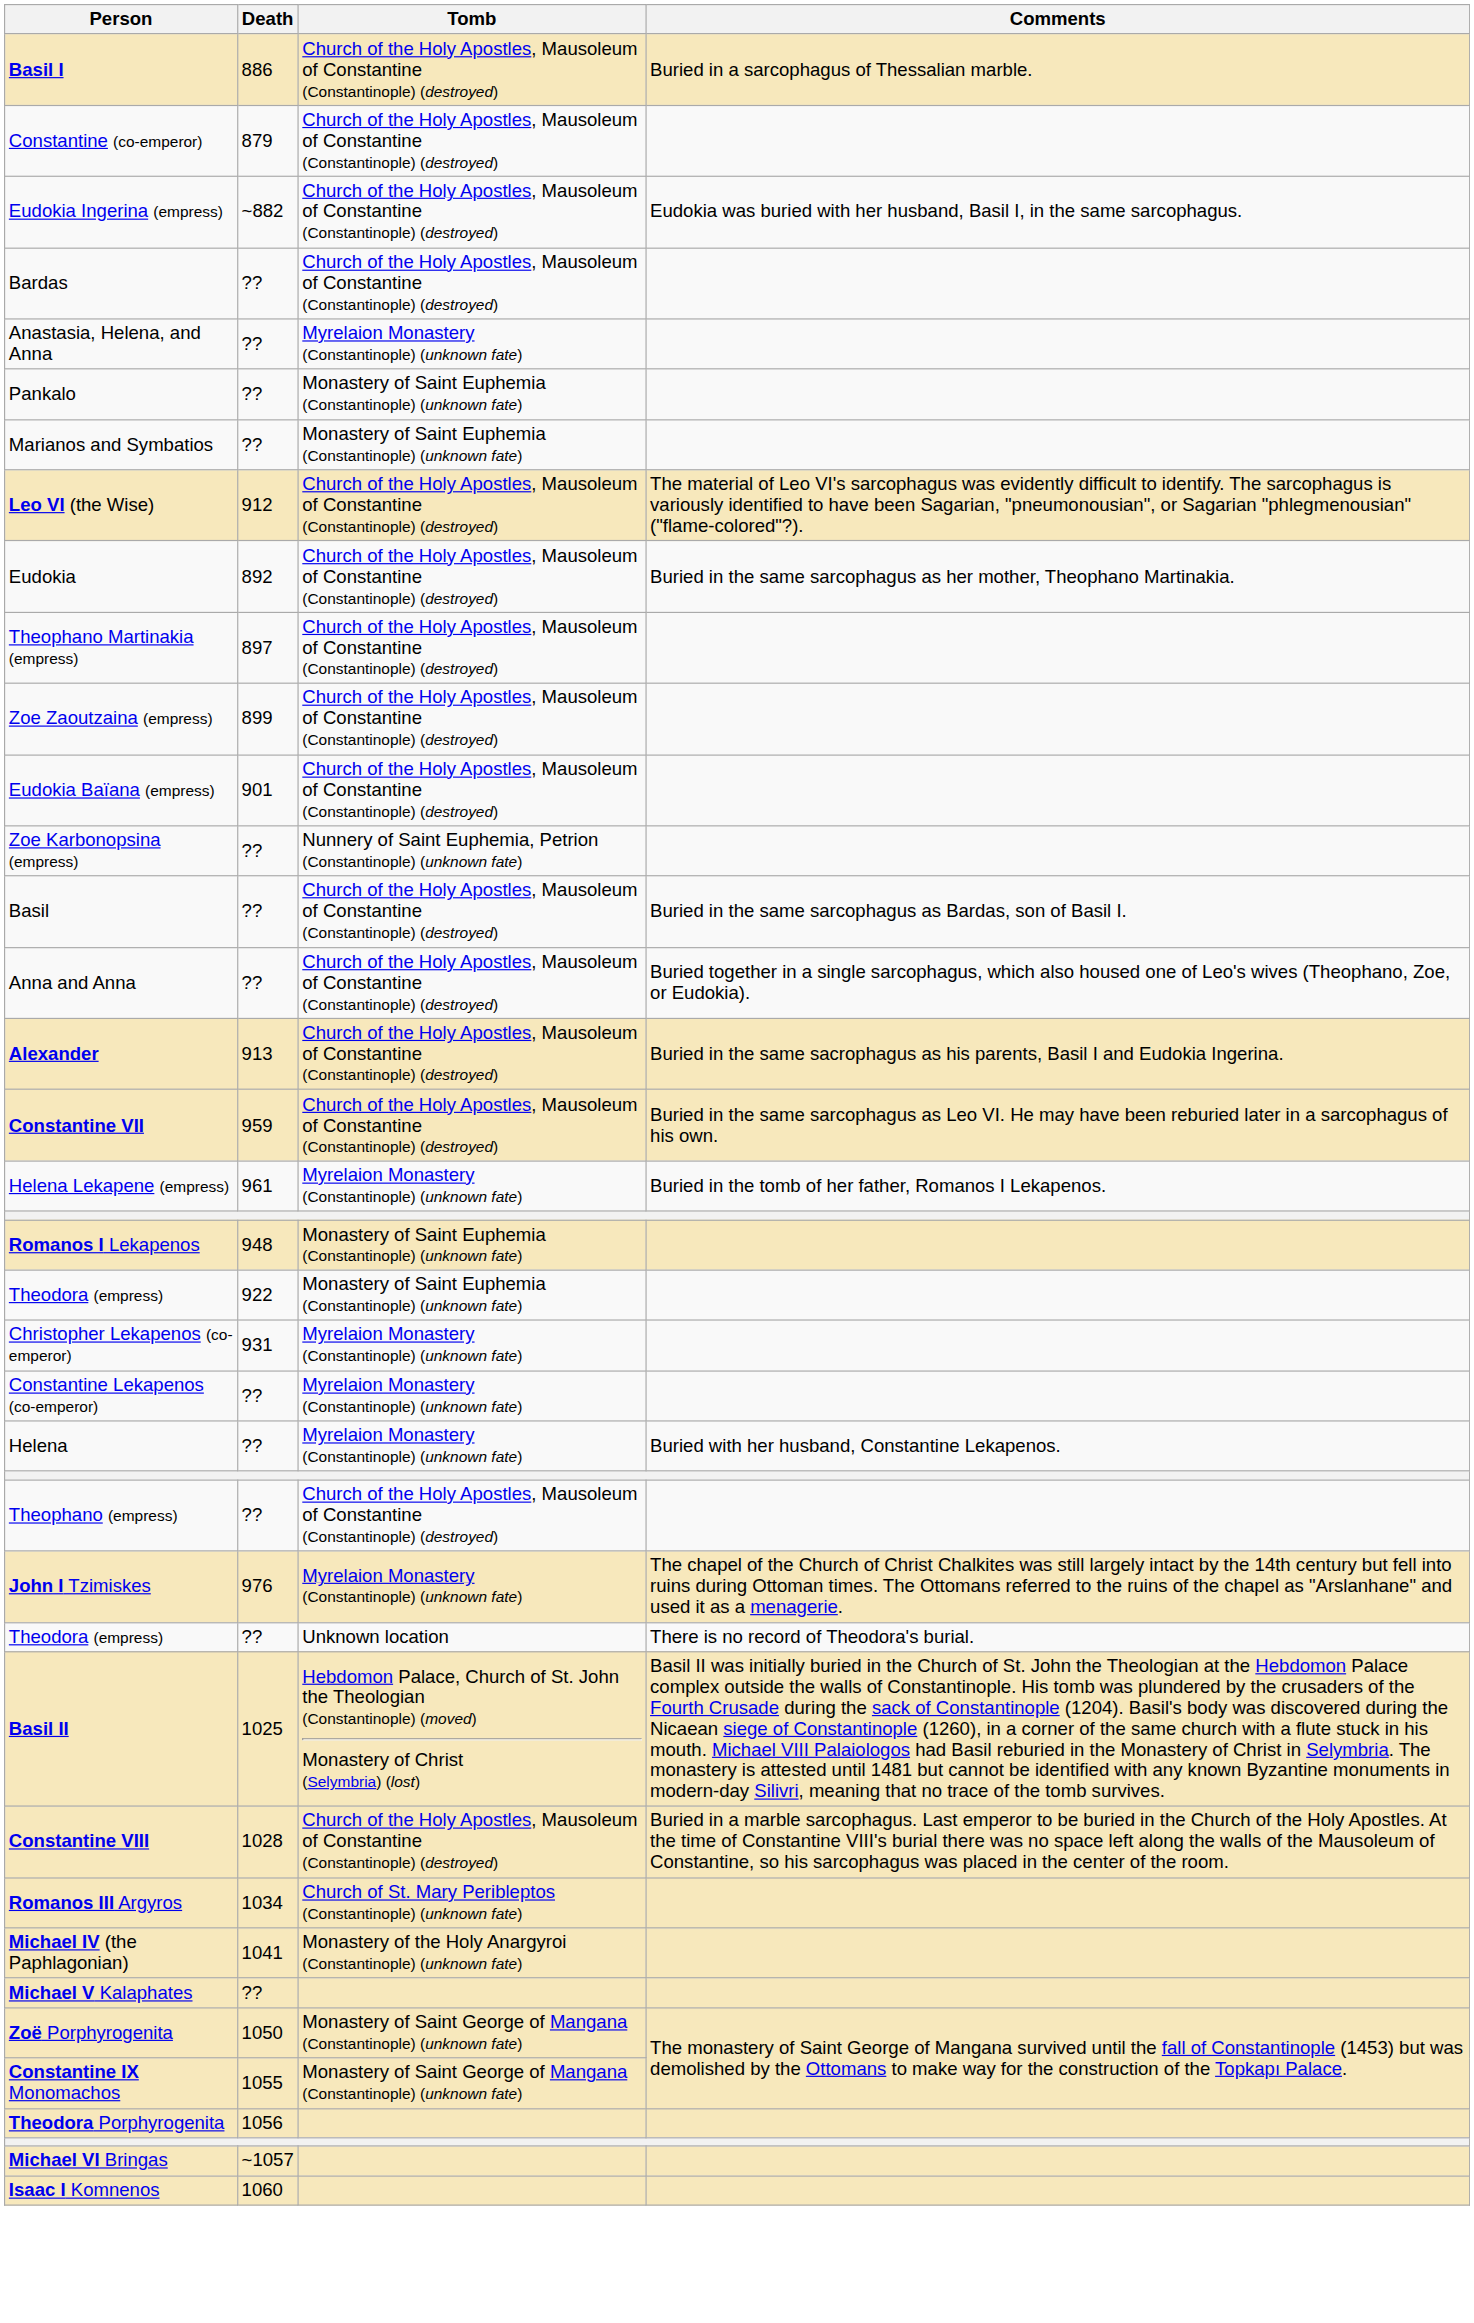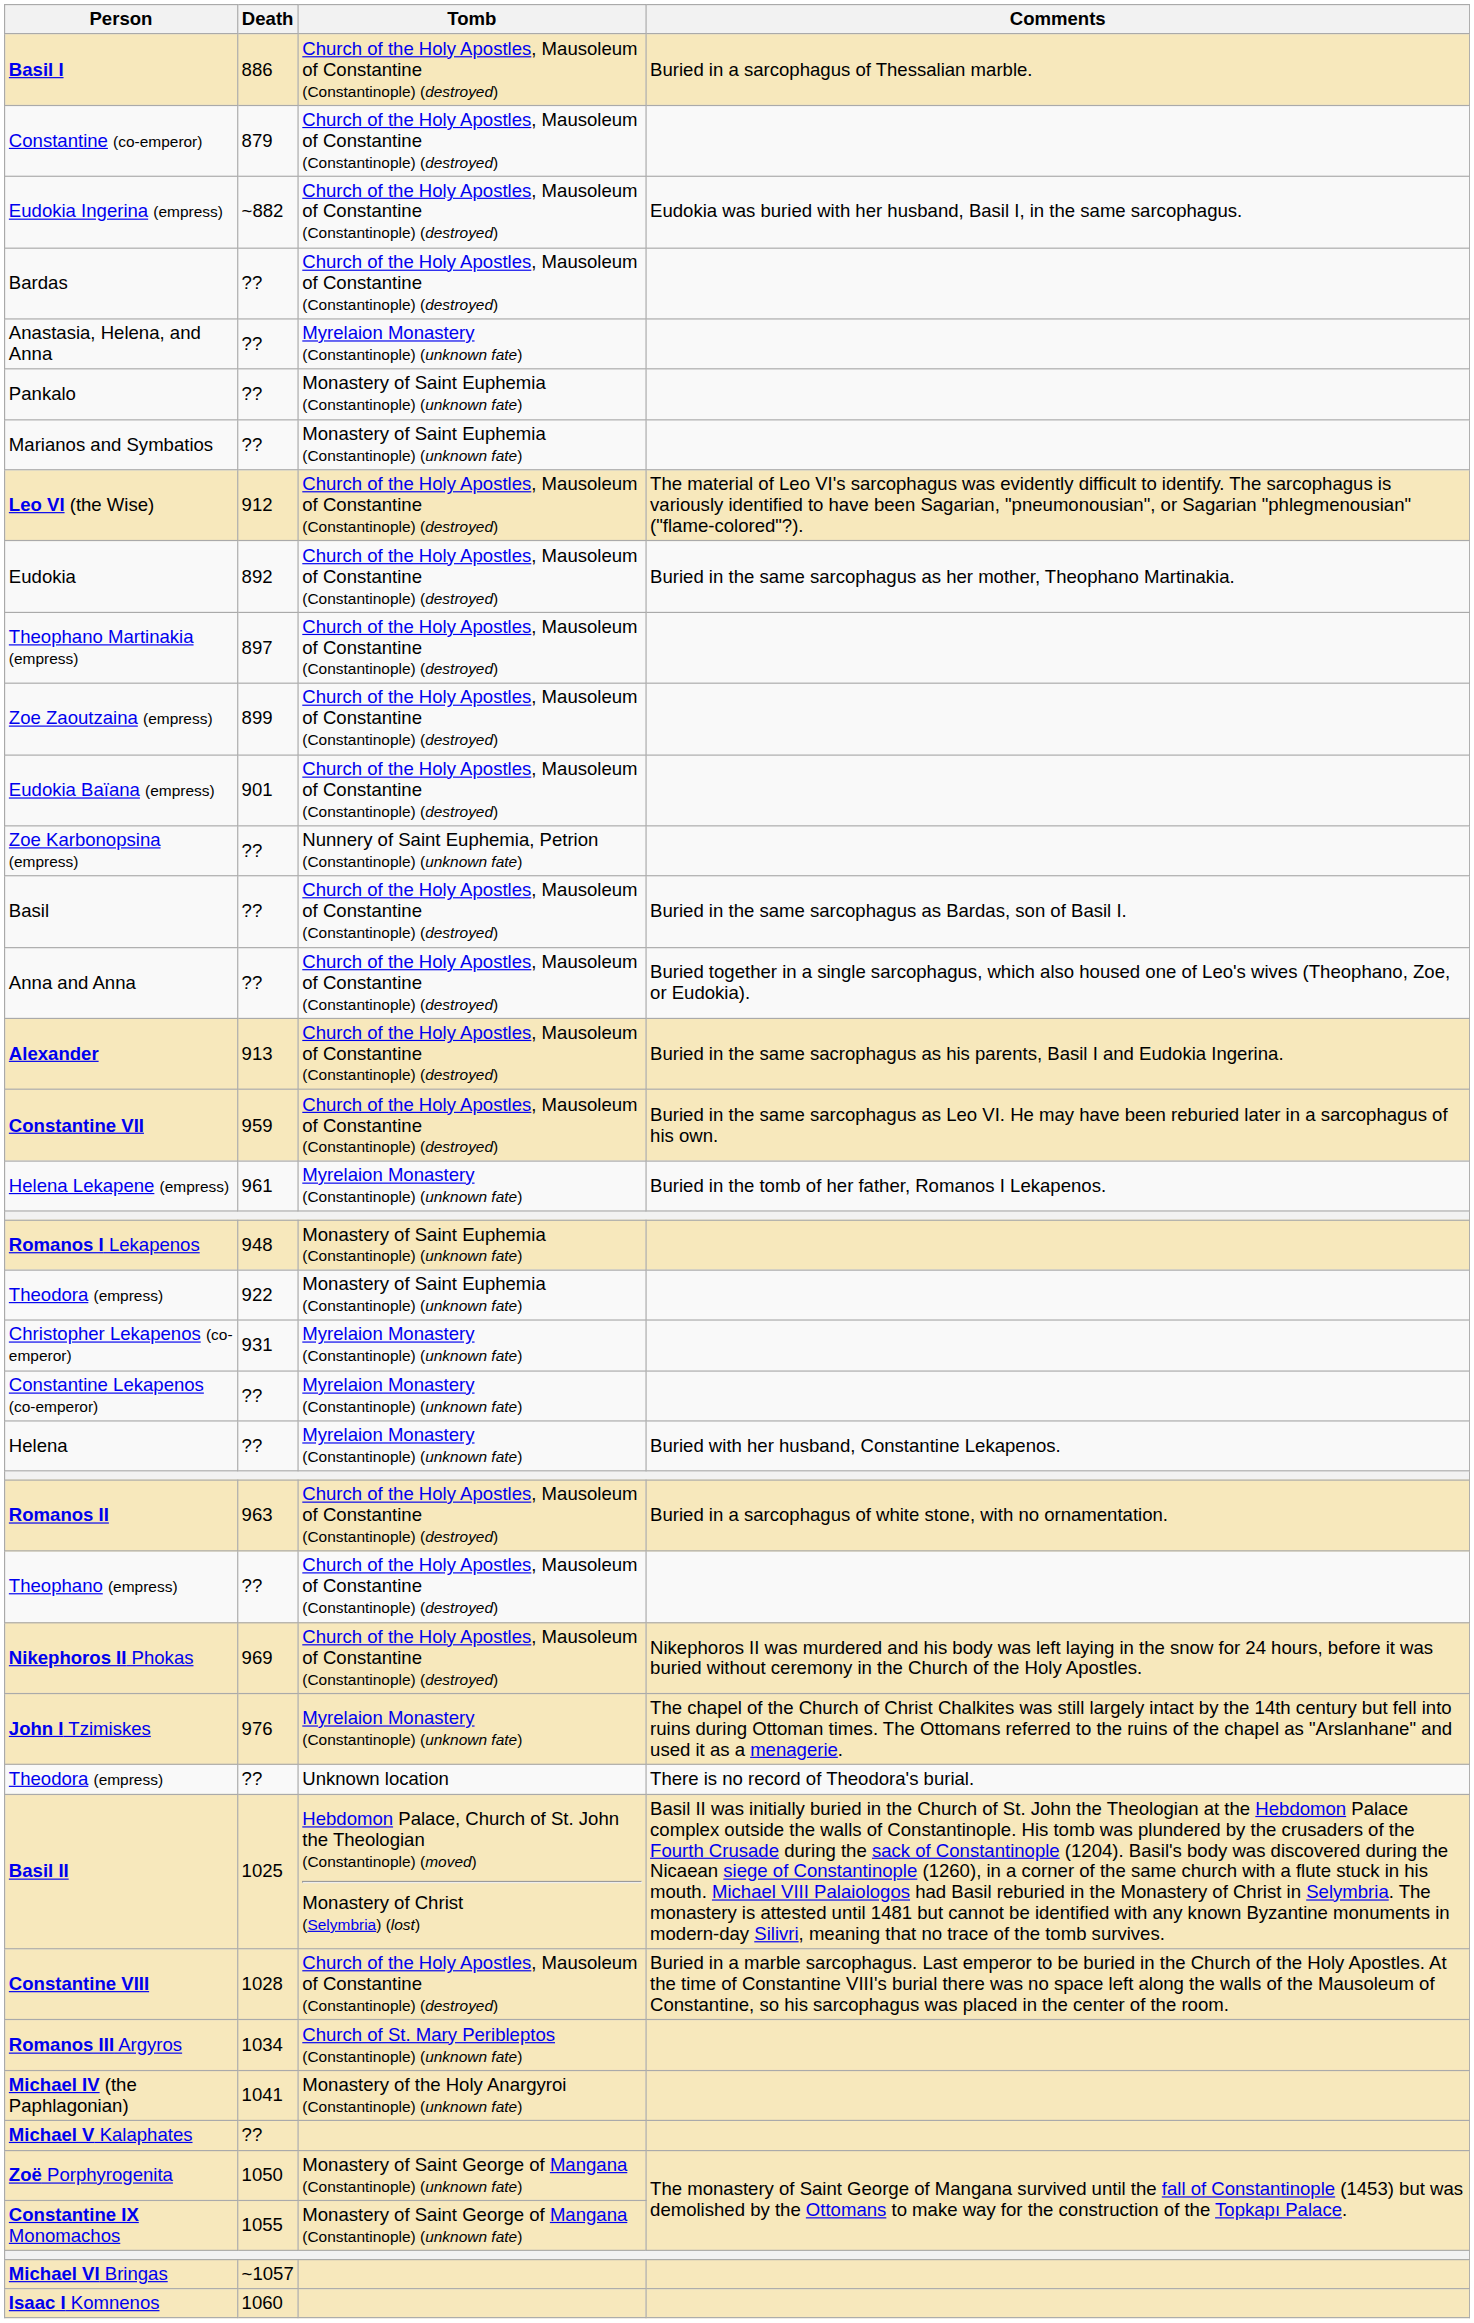 <table class="wikitable plainrowheaders" style="width:100%;">
 <tr>
 <th scope="col" width="16%">Person</th>
 <th scope="col" width="3%">Death</th>
 <th scope="col" width="24%">Tomb</th>
 <th scope="col" width="57%">Comments</th>
 </tr>
 <tr style="background:#f7e8bc;">
 <td><strong><a href='#'>Basil I</a></strong></td>
 <td>886</td>
 <td><a href='#'>Church of the Holy Apostles</a>, Mausoleum of Constantine<br><small>(Constantinople) (<em>destroyed</em>)</small></td>
 <td>Buried in a sarcophagus of Thessalian marble.</td>
 </tr>
 <tr>
 <td><a href='#'>Constantine</a> <small>(co-emperor)</small></td>
 <td>879</td>
 <td><a href='#'>Church of the Holy Apostles</a>, Mausoleum of Constantine<br><small>(Constantinople) (<em>destroyed</em>)</small></td>
 <td></td>
 </tr>
 <tr>
 <td><a href='#'>Eudokia Ingerina</a> <small>(empress)</small></td>
 <td>~882</td>
 <td><a href='#'>Church of the Holy Apostles</a>, Mausoleum of Constantine<br><small>(Constantinople) (<em>destroyed</em>)</small></td>
 <td>Eudokia was buried with her husband, Basil I, in the same sarcophagus.</td>
 </tr>
 <tr>
 <td>Bardas</td>
 <td>??</td>
 <td><a href='#'>Church of the Holy Apostles</a>, Mausoleum of Constantine<br><small>(Constantinople) (<em>destroyed</em>)</small></td>
 <td></td>
 </tr>
 <tr>
 <td>Anastasia, Helena, and Anna</td>
 <td>??</td>
 <td><a href='#'>Myrelaion Monastery</a><br><small>(Constantinople) (<em>unknown fate</em>)</small></td>
 <td></td>
 </tr>
 <tr>
 <td>Pankalo</td>
 <td>??</td>
 <td>Monastery of Saint Euphemia<br><small>(Constantinople) (<em>unknown fate</em>)</small></td>
 <td></td>
 </tr>
 <tr>
 <td>Marianos and Symbatios</td>
 <td>??</td>
 <td>Monastery of Saint Euphemia<br><small>(Constantinople) (<em>unknown fate</em>)</small></td>
 <td></td>
 </tr>
 <tr style="background:#f7e8bc;">
 <td><a href='#'><strong>Leo VI</strong></a> (the Wise)</td>
 <td>912</td>
 <td><a href='#'>Church of the Holy Apostles</a>, Mausoleum of Constantine<br><small>(Constantinople) (<em>destroyed</em>)</small></td>
 <td>The material of Leo VI's sarcophagus was evidently difficult to identify. The sarcophagus is variously identified to have been Sagarian, "pneumonousian", or Sagarian "phlegmenousian" ("flame-colored"?).</td>
 </tr>
 <tr>
 <td>Eudokia</td>
 <td>892</td>
 <td><a href='#'>Church of the Holy Apostles</a>, Mausoleum of Constantine<br><small>(Constantinople) (<em>destroyed</em>)</small></td>
 <td>Buried in the same sarcophagus as her mother, Theophano Martinakia.</td>
 </tr>
 <tr>
 <td><a href='#'>Theophano Martinakia</a> <small>(empress)</small></td>
 <td>897</td>
 <td><a href='#'>Church of the Holy Apostles</a>, Mausoleum of Constantine<br><small>(Constantinople) (<em>destroyed</em>)</small></td>
 <td></td>
 </tr>
 <tr>
 <td><a href='#'>Zoe Zaoutzaina</a> <small>(empress)</small></td>
 <td>899</td>
 <td><a href='#'>Church of the Holy Apostles</a>, Mausoleum of Constantine<br><small>(Constantinople) (<em>destroyed</em>)</small></td>
 <td></td>
 </tr>
 <tr>
 <td><a href='#'>Eudokia Baïana</a> <small>(empress)</small></td>
 <td>901</td>
 <td><a href='#'>Church of the Holy Apostles</a>, Mausoleum of Constantine<br><small>(Constantinople) (<em>destroyed</em>)</small></td>
 <td></td>
 </tr>
 <tr>
 <td><a href='#'>Zoe Karbonopsina</a> <small>(empress)</small></td>
 <td>??</td>
 <td>Nunnery of Saint Euphemia, Petrion<br><small>(Constantinople) (<em>unknown fate</em>)</small></td>
 <td></td>
 </tr>
 <tr>
 <td>Basil</td>
 <td>??</td>
 <td><a href='#'>Church of the Holy Apostles</a>, Mausoleum of Constantine<br><small>(Constantinople) (<em>destroyed</em>)</small></td>
 <td>Buried in the same sarcophagus as Bardas, son of Basil I.</td>
 </tr>
 <tr>
 <td>Anna and Anna</td>
 <td>??</td>
 <td><a href='#'>Church of the Holy Apostles</a>, Mausoleum of Constantine<br><small>(Constantinople) (<em>destroyed</em>)</small></td>
 <td>Buried together in a single sarcophagus, which also housed one of Leo's wives (Theophano, Zoe, or Eudokia).</td>
 </tr>
 <tr style="background:#f7e8bc;">
 <td><a href='#'><strong>Alexander</strong></a></td>
 <td>913</td>
 <td><a href='#'>Church of the Holy Apostles</a>, Mausoleum of Constantine<br><small>(Constantinople) (<em>destroyed</em>)</small></td>
 <td>Buried in the same sacrophagus as his parents, Basil I and Eudokia Ingerina.</td>
 </tr>
 <tr style="background:#f7e8bc;">
 <td><strong><a href='#'>Constantine VII</a></strong></td>
 <td>959</td>
 <td><a href='#'>Church of the Holy Apostles</a>, Mausoleum of Constantine<br><small>(Constantinople) (<em>destroyed</em>)</small></td>
 <td>Buried in the same sarcophagus as Leo VI. He may have been reburied later in a sarcophagus of his own.</td>
 </tr>
 <tr>
 <td><a href='#'>Helena Lekapene</a> <small>(empress)</small></td>
 <td>961</td>
 <td><a href='#'>Myrelaion Monastery</a><br><small>(Constantinople) (<em>unknown fate</em>)</small></td>
 <td>Buried in the tomb of her father, Romanos I Lekapenos.</td>
 </tr>
 <tr>
 <th colspan=4></th>
 </tr>
 <tr style="background:#f7e8bc;">
 <td><a href='#'><strong>Romanos I</strong> Lekapenos</a></td>
 <td>948</td>
 <td>Monastery of Saint Euphemia<br><small>(Constantinople) (<em>unknown fate</em>)</small></td>
 <td></td>
 </tr>
 <tr>
 <td><a href='#'>Theodora</a> <small>(empress)</small></td>
 <td>922</td>
 <td>Monastery of Saint Euphemia<br><small>(Constantinople) (<em>unknown fate</em>)</small></td>
 <td></td>
 </tr>
 <tr>
 <td><a href='#'>Christopher Lekapenos</a> <small>(co-emperor)</small></td>
 <td>931</td>
 <td><a href='#'>Myrelaion Monastery</a><br><small>(Constantinople) (<em>unknown fate</em>)</small></td>
 <td></td>
 </tr>
 <tr>
 <td><a href='#'>Constantine Lekapenos</a> <small>(co-emperor)</small></td>
 <td>??</td>
 <td><a href='#'>Myrelaion Monastery</a><br><small>(Constantinople) (<em>unknown fate</em>)</small></td>
 <td></td>
 </tr>
 <tr>
 <td>Helena</td>
 <td>??</td>
 <td><a href='#'>Myrelaion Monastery</a><br><small>(Constantinople) (<em>unknown fate</em>)</small></td>
 <td>Buried with her husband, Constantine Lekapenos.</td>
 </tr>
 <tr>
 <th colspan=4></th>
 </tr>
+<tr style="background:#f7e8bc;">
+<td><strong><a href='#'>Romanos II</a></strong></td>
+<td>963</td>
+<td><a href='#'>Church of the Holy Apostles</a>, Mausoleum of Constantine<br><small>(Constantinople) (<em>destroyed</em>)</small></td>
+<td>Buried in a sarcophagus of white stone, with no ornamentation.</td>
+</tr>
 <tr>
 <td><a href='#'>Theophano</a> <small>(empress)</small></td>
 <td>??</td>
 <td><a href='#'>Church of the Holy Apostles</a>, Mausoleum of Constantine<br><small>(Constantinople) (<em>destroyed</em>)</small></td>
 <td></td>
+</tr>
+<tr style="background:#f7e8bc;">
+<td><a href='#'><strong>Nikephoros II</strong> Phokas</a></td>
+<td>969</td>
+<td><a href='#'>Church of the Holy Apostles</a>, Mausoleum of Constantine<br><small>(Constantinople) (<em>destroyed</em>)</small></td>
+<td>Nikephoros II was murdered and his body was left laying in the snow for 24 hours, before it was buried without ceremony in the Church of the Holy Apostles.</td>
 </tr>
 <tr style="background:#f7e8bc;">
 <td><a href='#'><strong>John I</strong> Tzimiskes</a></td>
 <td>976</td>
 <td><a href='#'>Myrelaion Monastery</a><br><small>(Constantinople) (<em>unknown fate</em>)</small></td>
 <td>The chapel of the Church of Christ Chalkites was still largely intact by the 14th century but fell into ruins during Ottoman times. The Ottomans referred to the ruins of the chapel as "Arslanhane" and used it as a <a href='#'>menagerie</a>.</td>
 </tr>
 <tr>
 <td><a href='#'>Theodora</a> <small>(empress)</small></td>
 <td>??</td>
 <td>Unknown location</td>
 <td>There is no record of Theodora's burial.</td>
 </tr>
 <tr style="background:#f7e8bc;">
 <td><strong><a href='#'>Basil II</a></strong></td>
 <td>1025</td>
 <td><a href='#'>Hebdomon</a> Palace, Church of St. John the Theologian<br><small>(Constantinople) (<em>moved</em>)</small><hr>Monastery of Christ<br><small>(<a href='#'>Selymbria</a>) (<em>lost</em>)</small></td>
 <td>Basil II was initially buried in the Church of St. John the Theologian at the <a href='#'>Hebdomon</a> Palace complex outside the walls of Constantinople. His tomb was plundered by the crusaders of the <a href='#'>Fourth Crusade</a> during the <a href='#'>sack of Constantinople</a> (1204). Basil's body was discovered during the Nicaean <a href='#'>siege of Constantinople</a> (1260), in a corner of the same church with a flute stuck in his mouth. <a href='#'>Michael VIII Palaiologos</a> had Basil reburied in the Monastery of Christ in <a href='#'>Selymbria</a>. The monastery is attested until 1481 but cannot be identified with any known Byzantine monuments in modern-day <a href='#'>Silivri</a>, meaning that no trace of the tomb survives.</td>
 </tr>
 <tr style="background:#f7e8bc;">
 <td><strong><a href='#'>Constantine VIII</a></strong></td>
 <td>1028</td>
 <td><a href='#'>Church of the Holy Apostles</a>, Mausoleum of Constantine<br><small>(Constantinople) (<em>destroyed</em>)</small></td>
 <td>Buried in a marble sarcophagus. Last emperor to be buried in the Church of the Holy Apostles. At the time of Constantine VIII's burial there was no space left along the walls of the Mausoleum of Constantine, so his sarcophagus was placed in the center of the room.</td>
 </tr>
 <tr style="background:#f7e8bc;">
 <td><a href='#'><strong>Romanos III</strong> Argyros</a></td>
 <td>1034</td>
 <td><a href='#'>Church of St. Mary Peribleptos</a><br><small>(Constantinople) (<em>unknown fate</em>)</small></td>
 <td></td>
 </tr>
 <tr style="background:#f7e8bc;">
 <td><a href='#'><strong>Michael IV</strong></a> (the Paphlagonian)</td>
 <td>1041</td>
 <td>Monastery of the Holy Anargyroi<br><small>(Constantinople) (<em>unknown fate</em>)</small></td>
 <td></td>
 </tr>
 <tr style="background:#f7e8bc;">
 <td><a href='#'><strong>Michael V</strong> Kalaphates</a></td>
 <td>??</td>
 <td></td>
 <td></td>
 </tr>
 <tr style="background:#f7e8bc;">
 <td><a href='#'><strong>Zoë</strong> Porphyrogenita</a></td>
 <td>1050</td>
 <td>Monastery of Saint George of <a href='#'>Mangana</a><br><small>(Constantinople) (<em>unknown fate</em>)</small></td>
 <td rowspan=2>The monastery of Saint George of Mangana survived until the <a href='#'>fall of Constantinople</a> (1453) but was demolished by the <a href='#'>Ottomans</a> to make way for the construction of the <a href='#'>Topkapı Palace</a>.</td>
 </tr>
 <tr style="background:#f7e8bc;">
 <td><a href='#'><strong>Constantine IX</strong> Monomachos</a></td>
 <td>1055</td>
 <td>Monastery of Saint George of <a href='#'>Mangana</a><br><small>(Constantinople) (<em>unknown fate</em>)</small></td>
 </tr>
-<tr style="background:#f7e8bc;">
-<td><a href='#'><strong>Theodora</strong> Porphyrogenita</a></td>
-<td>1056</td>
-<td></td>
-<td></td>
-</tr>
 <tr>
 <th colspan=4></th>
 </tr>
 <tr style="background:#f7e8bc;">
 <td><a href='#'><strong>Michael VI</strong> Bringas</a></td>
 <td>~1057</td>
 <td></td>
 <td></td>
 </tr>
 <tr style="background:#f7e8bc;">
 <td><a href='#'><strong>Isaac I</strong> Komnenos</a></td>
 <td>1060</td>
 <td></td>
 <td></td>
 </tr>
 </table>
